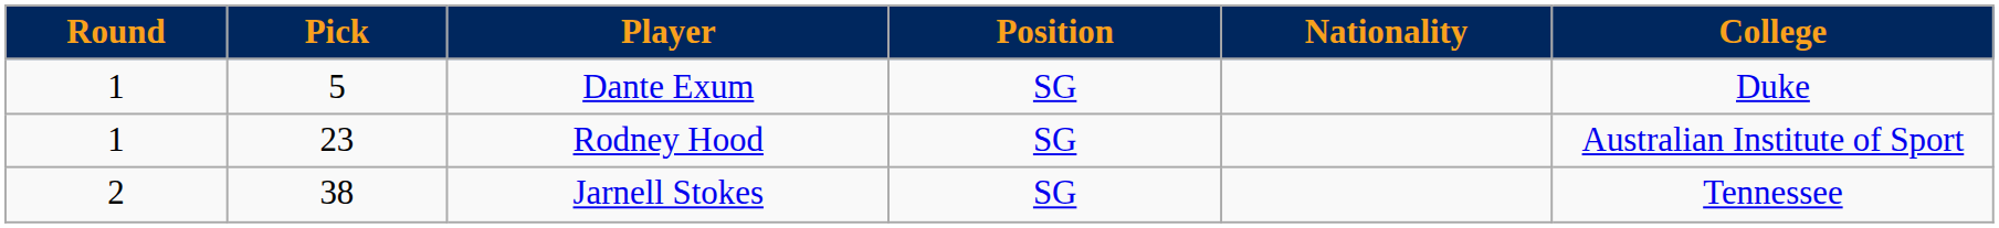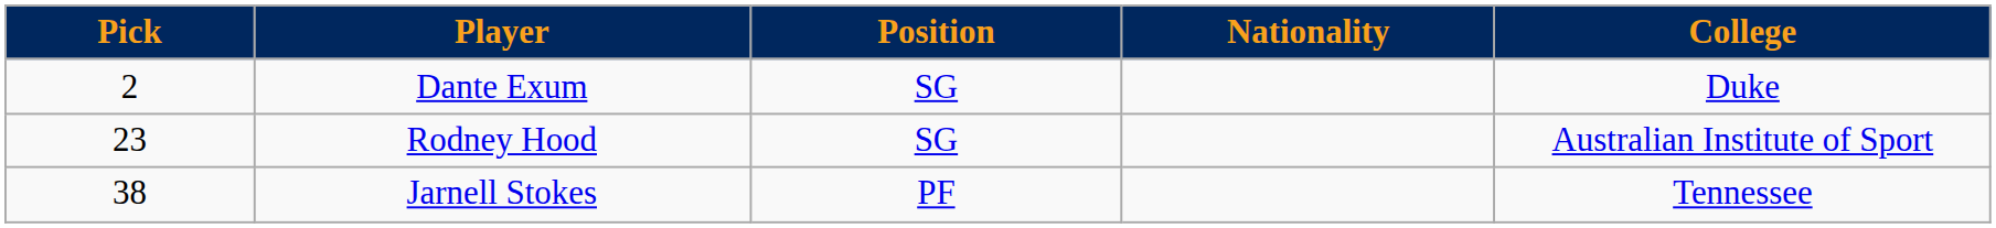 <table class="wikitable sortable sortable">
 <tr>
-<th style="background:#00275e; color:#f9a11c" width="10%">Round</th>
 <th style="background:#00275e; color:#f9a11c" width="10%">Pick</th>
 <th style="background:#00275e; color:#f9a11c" width="20%">Player</th>
 <th style="background:#00275e; color:#f9a11c" width="15%">Position</th>
 <th style="background:#00275e; color:#f9a11c" width="15%">Nationality</th>
 <th style="background:#00275e; color:#f9a11c" width="20%">College</th>
 </tr>
 <tr style="text-align: center">
-<td>1</td>
-<td>5</td>
+<td>2</td>
 <td><a href='#'>Dante Exum</a></td>
 <td><a href='#'>SG</a></td>
 <td></td>
 <td><a href='#'>Duke</a></td>
 </tr>
 <tr style="text-align: center">
-<td>1</td>
 <td>23</td>
 <td><a href='#'>Rodney Hood</a></td>
 <td><a href='#'>SG</a></td>
 <td></td>
 <td><a href='#'>Australian Institute of Sport</a></td>
 </tr>
 <tr style="text-align: center">
-<td>2</td>
 <td>38</td>
 <td><a href='#'>Jarnell Stokes</a></td>
-<td><a href='#'>SG</a></td>
+<td><a href='#'>PF</a></td>
 <td></td>
 <td><a href='#'>Tennessee</a></td>
 </tr>
 </table>
